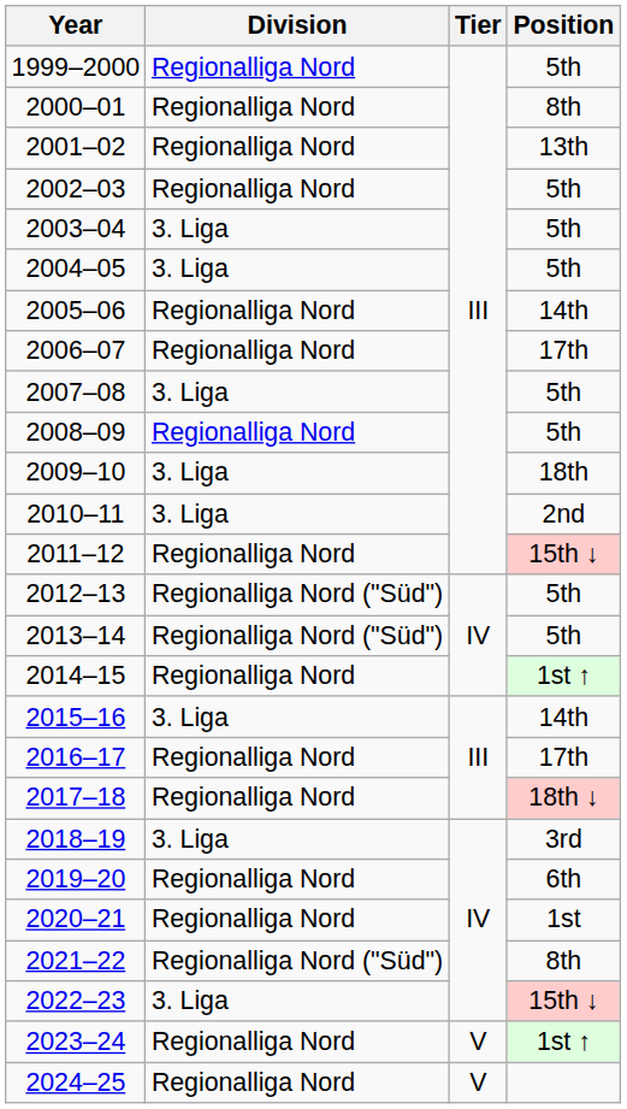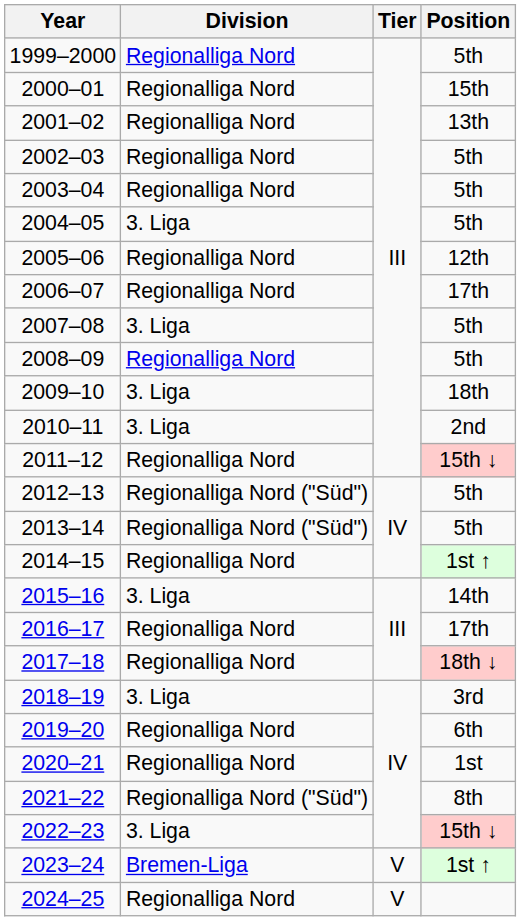 <table class="wikitable">
 <tr>
 <th>Year</th>
 <th>Division</th>
 <th>Tier</th>
 <th>Position</th>
 </tr>
 <tr align="center">
 <td>1999–2000</td>
 <td align="left"><a href='#'>Regionalliga Nord</a></td>
 <td rowspan="13">III</td>
 <td>5th</td>
 </tr>
 <tr align="center">
 <td>2000–01</td>
 <td align="left">Regionalliga Nord</td>
-<td>8th</td>
+<td>15th</td>
 </tr>
 <tr align="center">
 <td>2001–02</td>
 <td align="left">Regionalliga Nord</td>
 <td>13th</td>
 </tr>
 <tr align="center">
 <td>2002–03</td>
 <td align="left">Regionalliga Nord</td>
 <td>5th</td>
 </tr>
 <tr align="center">
 <td>2003–04</td>
-<td align="left">3. Liga</td>
+<td align="left">Regionalliga Nord</td>
 <td>5th</td>
 </tr>
 <tr align="center">
 <td>2004–05</td>
 <td align="left">3. Liga</td>
 <td>5th</td>
 </tr>
 <tr align="center">
 <td>2005–06</td>
 <td align="left">Regionalliga Nord</td>
-<td>14th</td>
+<td>12th</td>
 </tr>
 <tr align="center">
 <td>2006–07</td>
 <td align="left">Regionalliga Nord</td>
 <td>17th</td>
 </tr>
 <tr align="center">
 <td>2007–08</td>
 <td align="left">3. Liga</td>
 <td>5th</td>
 </tr>
 <tr align="center">
 <td>2008–09</td>
 <td align="left"><a href='#'>Regionalliga Nord</a></td>
 <td>5th</td>
 </tr>
 <tr align="center">
 <td>2009–10</td>
 <td align="left">3. Liga</td>
 <td>18th</td>
 </tr>
 <tr align="center">
 <td>2010–11</td>
 <td align="left">3. Liga</td>
 <td>2nd</td>
 </tr>
 <tr align="center">
 <td>2011–12</td>
 <td align="left">Regionalliga Nord</td>
 <td style="background:#ffcccc">15th ↓</td>
 </tr>
 <tr align="center">
 <td>2012–13</td>
 <td align="left">Regionalliga Nord ("Süd")</td>
 <td rowspan="3">IV</td>
 <td>5th</td>
 </tr>
 <tr align="center">
 <td>2013–14</td>
 <td align="left">Regionalliga Nord ("Süd")</td>
 <td>5th</td>
 </tr>
 <tr align="center">
 <td>2014–15</td>
 <td align="left">Regionalliga Nord</td>
 <td style="background:#ddffdd">1st ↑</td>
 </tr>
 <tr align="center">
 <td><a href='#'>2015–16</a></td>
 <td align="left">3. Liga</td>
 <td rowspan="3">III</td>
 <td>14th</td>
 </tr>
 <tr align="center">
 <td><a href='#'>2016–17</a></td>
 <td align="left">Regionalliga Nord</td>
 <td>17th</td>
 </tr>
 <tr align="center">
 <td><a href='#'>2017–18</a></td>
 <td align="left">Regionalliga Nord</td>
 <td style="background:#ffcccc">18th ↓</td>
 </tr>
 <tr align="center">
 <td><a href='#'>2018–19</a></td>
 <td align="left">3. Liga</td>
 <td rowspan="5">IV</td>
 <td>3rd</td>
 </tr>
 <tr align="center">
 <td><a href='#'>2019–20</a></td>
 <td align="left">Regionalliga Nord</td>
 <td>6th</td>
 </tr>
 <tr align="center">
 <td><a href='#'>2020–21</a></td>
 <td align="left">Regionalliga Nord</td>
 <td>1st</td>
 </tr>
 <tr align="center">
 <td><a href='#'>2021–22</a></td>
 <td align="left">Regionalliga Nord ("Süd")</td>
 <td>8th</td>
 </tr>
 <tr align="center">
 <td><a href='#'>2022–23</a></td>
 <td align="left">3. Liga</td>
 <td style="background:#ffcccc">15th ↓</td>
 </tr>
 <tr align="center">
 <td><a href='#'>2023–24</a></td>
-<td align="left">Regionalliga Nord</td>
+<td align="left"><a href='#'>Bremen-Liga</a></td>
 <td>V</td>
 <td style="background:#ddffdd">1st ↑</td>
 </tr>
 <tr align="center">
 <td><a href='#'>2024–25</a></td>
 <td align="left">Regionalliga Nord</td>
 <td>V</td>
 <td></td>
 </tr>
 </table>
